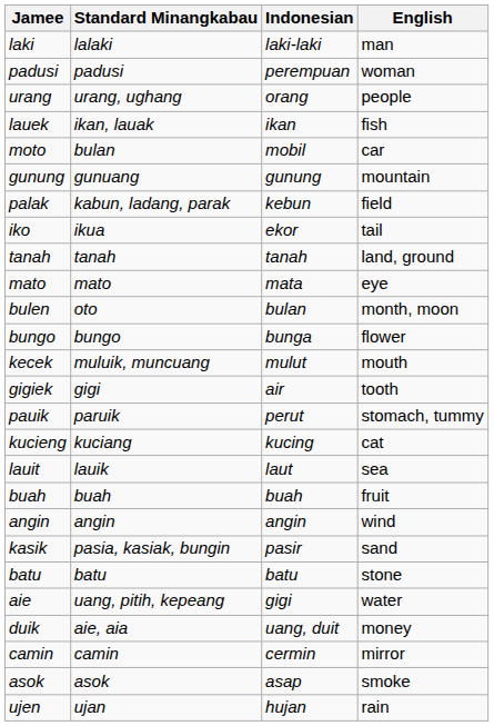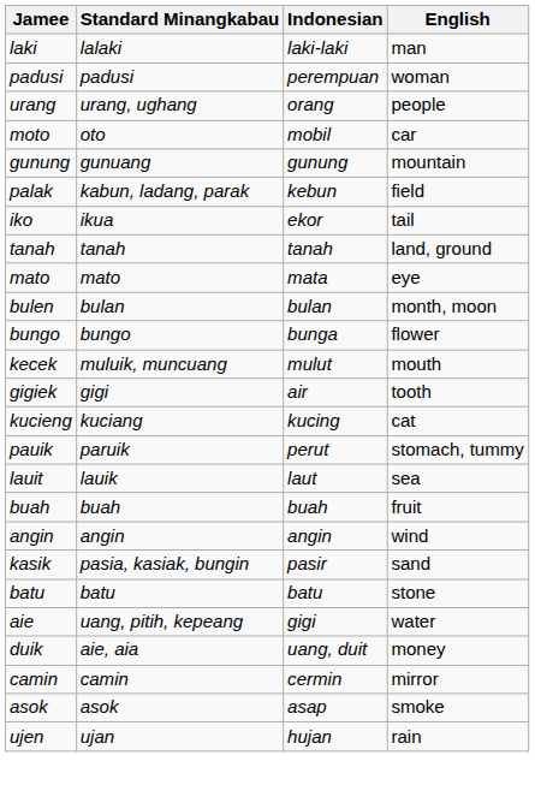 <table class="wikitable">
 <tr>
 <th>Jamee</th>
 <th>Standard Minangkabau</th>
 <th>Indonesian</th>
 <th>English</th>
 </tr>
 <tr>
 <td><em>laki</em></td>
 <td><em>lalaki</em></td>
 <td><em>laki-laki</em></td>
 <td>man</td>
 </tr>
 <tr>
 <td><em>padusi</em></td>
 <td><em>padusi</em></td>
 <td><em>perempuan</em></td>
 <td>woman</td>
 </tr>
 <tr>
 <td><em>urang</em></td>
 <td><em>urang, ughang</em></td>
 <td><em>orang</em></td>
 <td>people</td>
 </tr>
 <tr>
-<td><em>lauek</em></td>
-<td><em>ikan, lauak</em></td>
-<td><em>ikan</em></td>
-<td>fish</td>
-</tr>
-<tr>
 <td><em>moto</em></td>
-<td><em>bulan</em></td>
+<td><em>oto</em></td>
 <td><em>mobil</em></td>
 <td>car</td>
 </tr>
 <tr>
 <td><em>gunung</em></td>
 <td><em>gunuang</em></td>
 <td><em>gunung</em></td>
 <td>mountain</td>
 </tr>
 <tr>
 <td><em>palak</em></td>
 <td><em>kabun, ladang, parak</em></td>
 <td><em>kebun</em></td>
 <td>field</td>
 </tr>
 <tr>
 <td><em>iko</em></td>
 <td><em>ikua</em></td>
 <td><em>ekor</em></td>
 <td>tail</td>
 </tr>
 <tr>
 <td><em>tanah</em></td>
 <td><em>tanah</em></td>
 <td><em>tanah</em></td>
 <td>land, ground</td>
 </tr>
 <tr>
 <td><em>mato</em></td>
 <td><em>mato</em></td>
 <td><em>mata</em></td>
 <td>eye</td>
 </tr>
 <tr>
 <td><em>bulen</em></td>
-<td><em>oto</em></td>
+<td><em>bulan</em></td>
 <td><em>bulan</em></td>
 <td>month, moon</td>
 </tr>
 <tr>
 <td><em>bungo</em></td>
 <td><em>bungo</em></td>
 <td><em>bunga</em></td>
 <td>flower</td>
 </tr>
 <tr>
 <td><em>kecek</em></td>
 <td><em>muluik, muncuang</em></td>
 <td><em>mulut</em></td>
 <td>mouth</td>
 </tr>
 <tr>
 <td><em>gigiek</em></td>
 <td><em>gigi</em></td>
 <td><em>air</em></td>
 <td>tooth</td>
 </tr>
 <tr>
+<td><em>kucieng</em></td>
+<td><em>kuciang</em></td>
+<td><em>kucing</em></td>
+<td>cat</td>
+</tr>
+<tr>
 <td><em>pauik</em></td>
 <td><em>paruik</em></td>
 <td><em>perut</em></td>
 <td>stomach, tummy</td>
-</tr>
-<tr>
-<td><em>kucieng</em></td>
-<td><em>kuciang</em></td>
-<td><em>kucing</em></td>
-<td>cat</td>
 </tr>
 <tr>
 <td><em>lauit</em></td>
 <td><em>lauik</em></td>
 <td><em>laut</em></td>
 <td>sea</td>
 </tr>
 <tr>
 <td><em>buah</em></td>
 <td><em>buah</em></td>
 <td><em>buah</em></td>
 <td>fruit</td>
 </tr>
 <tr>
 <td><em>angin</em></td>
 <td><em>angin</em></td>
 <td><em>angin</em></td>
 <td>wind</td>
 </tr>
 <tr>
 <td><em>kasik</em></td>
 <td><em>pasia, kasiak, bungin</em></td>
 <td><em>pasir</em></td>
 <td>sand</td>
 </tr>
 <tr>
 <td><em>batu</em></td>
 <td><em>batu</em></td>
 <td><em>batu</em></td>
 <td>stone</td>
 </tr>
 <tr>
 <td><em>aie</em></td>
 <td><em>uang, pitih, kepeang</em></td>
 <td><em>gigi</em></td>
 <td>water</td>
 </tr>
 <tr>
 <td><em>duik</em></td>
 <td><em>aie, aia</em></td>
 <td><em>uang, duit</em></td>
 <td>money</td>
 </tr>
 <tr>
 <td><em>camin</em></td>
 <td><em>camin</em></td>
 <td><em>cermin</em></td>
 <td>mirror</td>
 </tr>
 <tr>
 <td><em>asok</em></td>
 <td><em>asok</em></td>
 <td><em>asap</em></td>
 <td>smoke</td>
 </tr>
 <tr>
 <td><em>ujen</em></td>
 <td><em>ujan</em></td>
 <td><em>hujan</em></td>
 <td>rain</td>
 </tr>
 </table>
